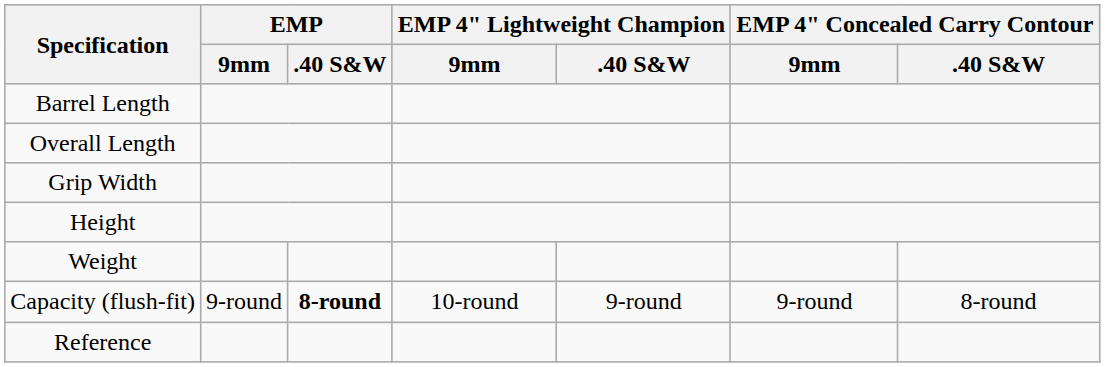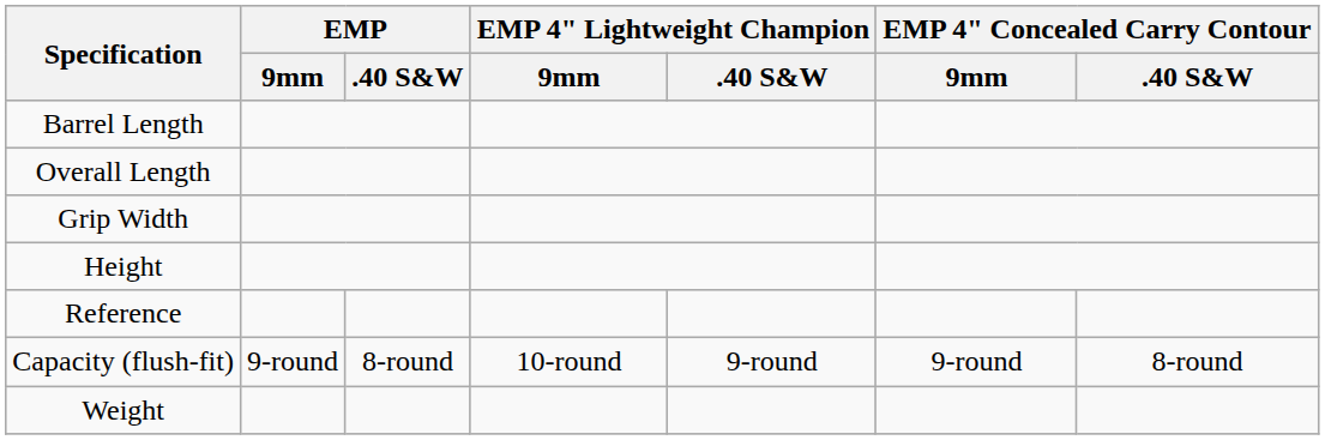 <table class="wikitable" style="text-align:center; font-size: 95%;">
 <tr>
 <th rowspan=2>Specification</th>
 <th colspan=2>EMP</th>
 <th colspan=2>EMP 4" Lightweight Champion</th>
 <th colspan=2>EMP 4" Concealed Carry Contour</th>
 </tr>
 <tr>
 <th>9mm</th>
 <th>.40 S&W</th>
 <th>9mm</th>
 <th>.40 S&W</th>
 <th>9mm</th>
 <th>.40 S&W</th>
 </tr>
 <tr>
 <td>Barrel Length</td>
 <td colspan=2></td>
 <td colspan=2></td>
 <td colspan=2></td>
 </tr>
 <tr>
 <td>Overall Length</td>
 <td colspan=2></td>
 <td colspan=2></td>
 <td colspan=2></td>
 </tr>
 <tr>
 <td>Grip Width</td>
 <td colspan=2></td>
 <td colspan=2> </td>
 <td colspan=2> </td>
 </tr>
 <tr>
 <td>Height</td>
 <td colspan=2></td>
 <td colspan=2></td>
 <td colspan=2></td>
 </tr>
 <tr>
-<td>Weight</td>
+<td>Reference</td>
 <td></td>
 <td></td>
 <td></td>
 <td></td>
 <td></td>
 <td></td>
 </tr>
 <tr>
 <td>Capacity (flush-fit)</td>
 <td>9-round</td>
-<td><strong>8-round</strong></td>
+<td>8-round</td>
 <td>10-round</td>
 <td>9-round</td>
 <td>9-round</td>
 <td>8-round</td>
 </tr>
 <tr>
-<td>Reference</td>
+<td>Weight</td>
 <td></td>
 <td></td>
 <td></td>
 <td></td>
 <td></td>
 <td></td>
 </tr>
 </table>
